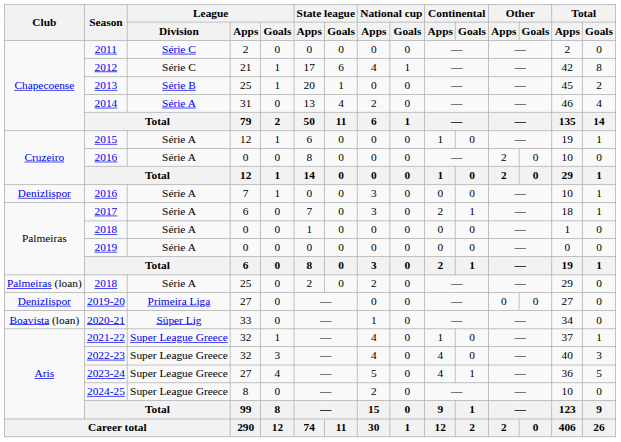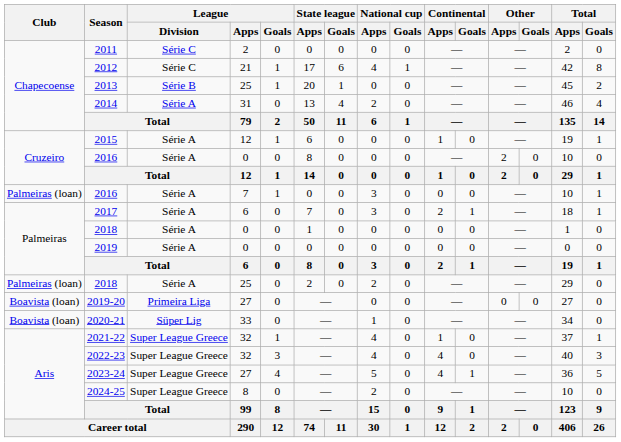 <table class="wikitable" style="text-align: center;">
 <tr>
 <th rowspan="2">Club</th>
 <th rowspan="2">Season</th>
 <th colspan="3">League</th>
 <th colspan="2">State league</th>
 <th colspan="2">National cup</th>
 <th colspan="2">Continental</th>
 <th colspan="2">Other</th>
 <th colspan="2">Total</th>
 </tr>
 <tr>
 <th>Division</th>
 <th>Apps</th>
 <th>Goals</th>
 <th>Apps</th>
 <th>Goals</th>
 <th>Apps</th>
 <th>Goals</th>
 <th>Apps</th>
 <th>Goals</th>
 <th>Apps</th>
 <th>Goals</th>
 <th>Apps</th>
 <th>Goals</th>
 </tr>
 <tr>
 <td rowspan="5"><a href='#'>Chapecoense</a></td>
 <td><a href='#'>2011</a></td>
 <td><a href='#'>Série C</a></td>
 <td>2</td>
 <td>0</td>
 <td>0</td>
 <td>0</td>
 <td>0</td>
 <td>0</td>
 <td colspan="2">—</td>
 <td colspan="2">—</td>
 <td>2</td>
 <td>0</td>
 </tr>
 <tr>
 <td><a href='#'>2012</a></td>
 <td>Série C</td>
 <td>21</td>
 <td>1</td>
 <td>17</td>
 <td>6</td>
 <td>4</td>
 <td>1</td>
 <td colspan="2">—</td>
 <td colspan="2">—</td>
 <td>42</td>
 <td>8</td>
 </tr>
 <tr>
 <td><a href='#'>2013</a></td>
 <td><a href='#'>Série B</a></td>
 <td>25</td>
 <td>1</td>
 <td>20</td>
 <td>1</td>
 <td>0</td>
 <td>0</td>
 <td colspan="2">—</td>
 <td colspan="2">—</td>
 <td>45</td>
 <td>2</td>
 </tr>
 <tr>
 <td><a href='#'>2014</a></td>
 <td><a href='#'>Série A</a></td>
 <td>31</td>
 <td>0</td>
 <td>13</td>
 <td>4</td>
 <td>2</td>
 <td>0</td>
 <td colspan="2">—</td>
 <td colspan="2">—</td>
 <td>46</td>
 <td>4</td>
 </tr>
 <tr>
 <th colspan="2">Total</th>
 <th>79</th>
 <th>2</th>
 <th>50</th>
 <th>11</th>
 <th>6</th>
 <th>1</th>
 <th colspan="2">—</th>
 <th colspan="2">—</th>
 <th>135</th>
 <th>14</th>
 </tr>
 <tr>
 <td rowspan="3"><a href='#'>Cruzeiro</a></td>
 <td><a href='#'>2015</a></td>
 <td>Série A</td>
 <td>12</td>
 <td>1</td>
 <td>6</td>
 <td>0</td>
 <td>0</td>
 <td>0</td>
 <td>1</td>
 <td>0</td>
 <td colspan="2">—</td>
 <td>19</td>
 <td>1</td>
 </tr>
 <tr>
 <td><a href='#'>2016</a></td>
 <td>Série A</td>
 <td>0</td>
 <td>0</td>
 <td>8</td>
 <td>0</td>
 <td>0</td>
 <td>0</td>
 <td colspan="2">—</td>
 <td>2</td>
 <td>0</td>
 <td>10</td>
 <td>0</td>
 </tr>
 <tr>
 <th colspan="2">Total</th>
 <th>12</th>
 <th>1</th>
 <th>14</th>
 <th>0</th>
 <th>0</th>
 <th>0</th>
 <th>1</th>
 <th>0</th>
 <th>2</th>
 <th>0</th>
 <th>29</th>
 <th>1</th>
 </tr>
 <tr>
-<td><a href='#'>Denizlispor</a></td>
+<td><a href='#'>Palmeiras</a> (loan)</td>
 <td><a href='#'>2016</a></td>
 <td>Série A</td>
 <td>7</td>
 <td>1</td>
 <td>0</td>
 <td>0</td>
 <td>3</td>
 <td>0</td>
 <td>0</td>
 <td>0</td>
 <td colspan="2">—</td>
 <td>10</td>
 <td>1</td>
 </tr>
 <tr>
 <td rowspan="4">Palmeiras</td>
 <td><a href='#'>2017</a></td>
 <td>Série A</td>
 <td>6</td>
 <td>0</td>
 <td>7</td>
 <td>0</td>
 <td>3</td>
 <td>0</td>
 <td>2</td>
 <td>1</td>
 <td colspan="2">—</td>
 <td>18</td>
 <td>1</td>
 </tr>
 <tr>
 <td><a href='#'>2018</a></td>
 <td>Série A</td>
 <td>0</td>
 <td>0</td>
 <td>1</td>
 <td>0</td>
 <td>0</td>
 <td>0</td>
 <td>0</td>
 <td>0</td>
 <td colspan="2">—</td>
 <td>1</td>
 <td>0</td>
 </tr>
 <tr>
 <td><a href='#'>2019</a></td>
 <td>Série A</td>
 <td>0</td>
 <td>0</td>
 <td>0</td>
 <td>0</td>
 <td>0</td>
 <td>0</td>
 <td>0</td>
 <td>0</td>
 <td colspan="2">—</td>
 <td>0</td>
 <td>0</td>
 </tr>
 <tr>
 <th colspan="2">Total</th>
 <th>6</th>
 <th>0</th>
 <th>8</th>
 <th>0</th>
 <th>3</th>
 <th>0</th>
 <th>2</th>
 <th>1</th>
 <th colspan="2">—</th>
 <th>19</th>
 <th>1</th>
 </tr>
 <tr>
 <td><a href='#'>Palmeiras</a> (loan)</td>
 <td><a href='#'>2018</a></td>
 <td>Série A</td>
 <td>25</td>
 <td>0</td>
 <td>2</td>
 <td>0</td>
 <td>2</td>
 <td>0</td>
 <td colspan="2">—</td>
 <td colspan="2">—</td>
 <td>29</td>
 <td>0</td>
 </tr>
 <tr>
-<td><a href='#'>Denizlispor</a></td>
+<td><a href='#'>Boavista</a> (loan)</td>
 <td><a href='#'>2019-20</a></td>
 <td><a href='#'>Primeira Liga</a></td>
 <td>27</td>
 <td>0</td>
 <td colspan="2">—</td>
 <td>0</td>
 <td>0</td>
 <td colspan="2">—</td>
 <td>0</td>
 <td>0</td>
 <td>27</td>
 <td>0</td>
 </tr>
 <tr>
 <td><a href='#'>Boavista</a> (loan)</td>
 <td><a href='#'>2020-21</a></td>
 <td><a href='#'>Süper Lig</a></td>
 <td>33</td>
 <td>0</td>
 <td colspan="2">—</td>
 <td>1</td>
 <td>0</td>
 <td colspan="2">—</td>
 <td colspan="2">—</td>
 <td>34</td>
 <td>0</td>
 </tr>
 <tr>
 <td rowspan="5"><a href='#'>Aris</a></td>
 <td><a href='#'>2021-22</a></td>
 <td><a href='#'>Super League Greece</a></td>
 <td>32</td>
 <td>1</td>
 <td colspan="2">—</td>
 <td>4</td>
 <td>0</td>
 <td>1</td>
 <td>0</td>
 <td colspan="2">—</td>
 <td>37</td>
 <td>1</td>
 </tr>
 <tr>
 <td><a href='#'>2022-23</a></td>
 <td>Super League Greece</td>
 <td>32</td>
 <td>3</td>
 <td colspan="2">—</td>
 <td>4</td>
 <td>0</td>
 <td>4</td>
 <td>0</td>
 <td colspan="2">—</td>
 <td>40</td>
 <td>3</td>
 </tr>
 <tr>
 <td><a href='#'>2023-24</a></td>
 <td>Super League Greece</td>
 <td>27</td>
 <td>4</td>
 <td colspan="2">—</td>
 <td>5</td>
 <td>0</td>
 <td>4</td>
 <td>1</td>
 <td colspan="2">—</td>
 <td>36</td>
 <td>5</td>
 </tr>
 <tr>
 <td><a href='#'>2024-25</a></td>
 <td>Super League Greece</td>
 <td>8</td>
 <td>0</td>
 <td colspan="2">—</td>
 <td>2</td>
 <td>0</td>
 <td colspan="2">—</td>
 <td colspan="2">—</td>
 <td>10</td>
 <td>0</td>
 </tr>
 <tr>
 <th colspan="2">Total</th>
 <th>99</th>
 <th>8</th>
 <th colspan="2">—</th>
 <th>15</th>
 <th>0</th>
 <th>9</th>
 <th>1</th>
 <th colspan="2">—</th>
 <th>123</th>
 <th>9</th>
 </tr>
 <tr>
 <th colspan="3">Career total</th>
 <th>290</th>
 <th>12</th>
 <th>74</th>
 <th>11</th>
 <th>30</th>
 <th>1</th>
 <th>12</th>
 <th>2</th>
 <th>2</th>
 <th>0</th>
 <th>406</th>
 <th>26</th>
 </tr>
 </table>
